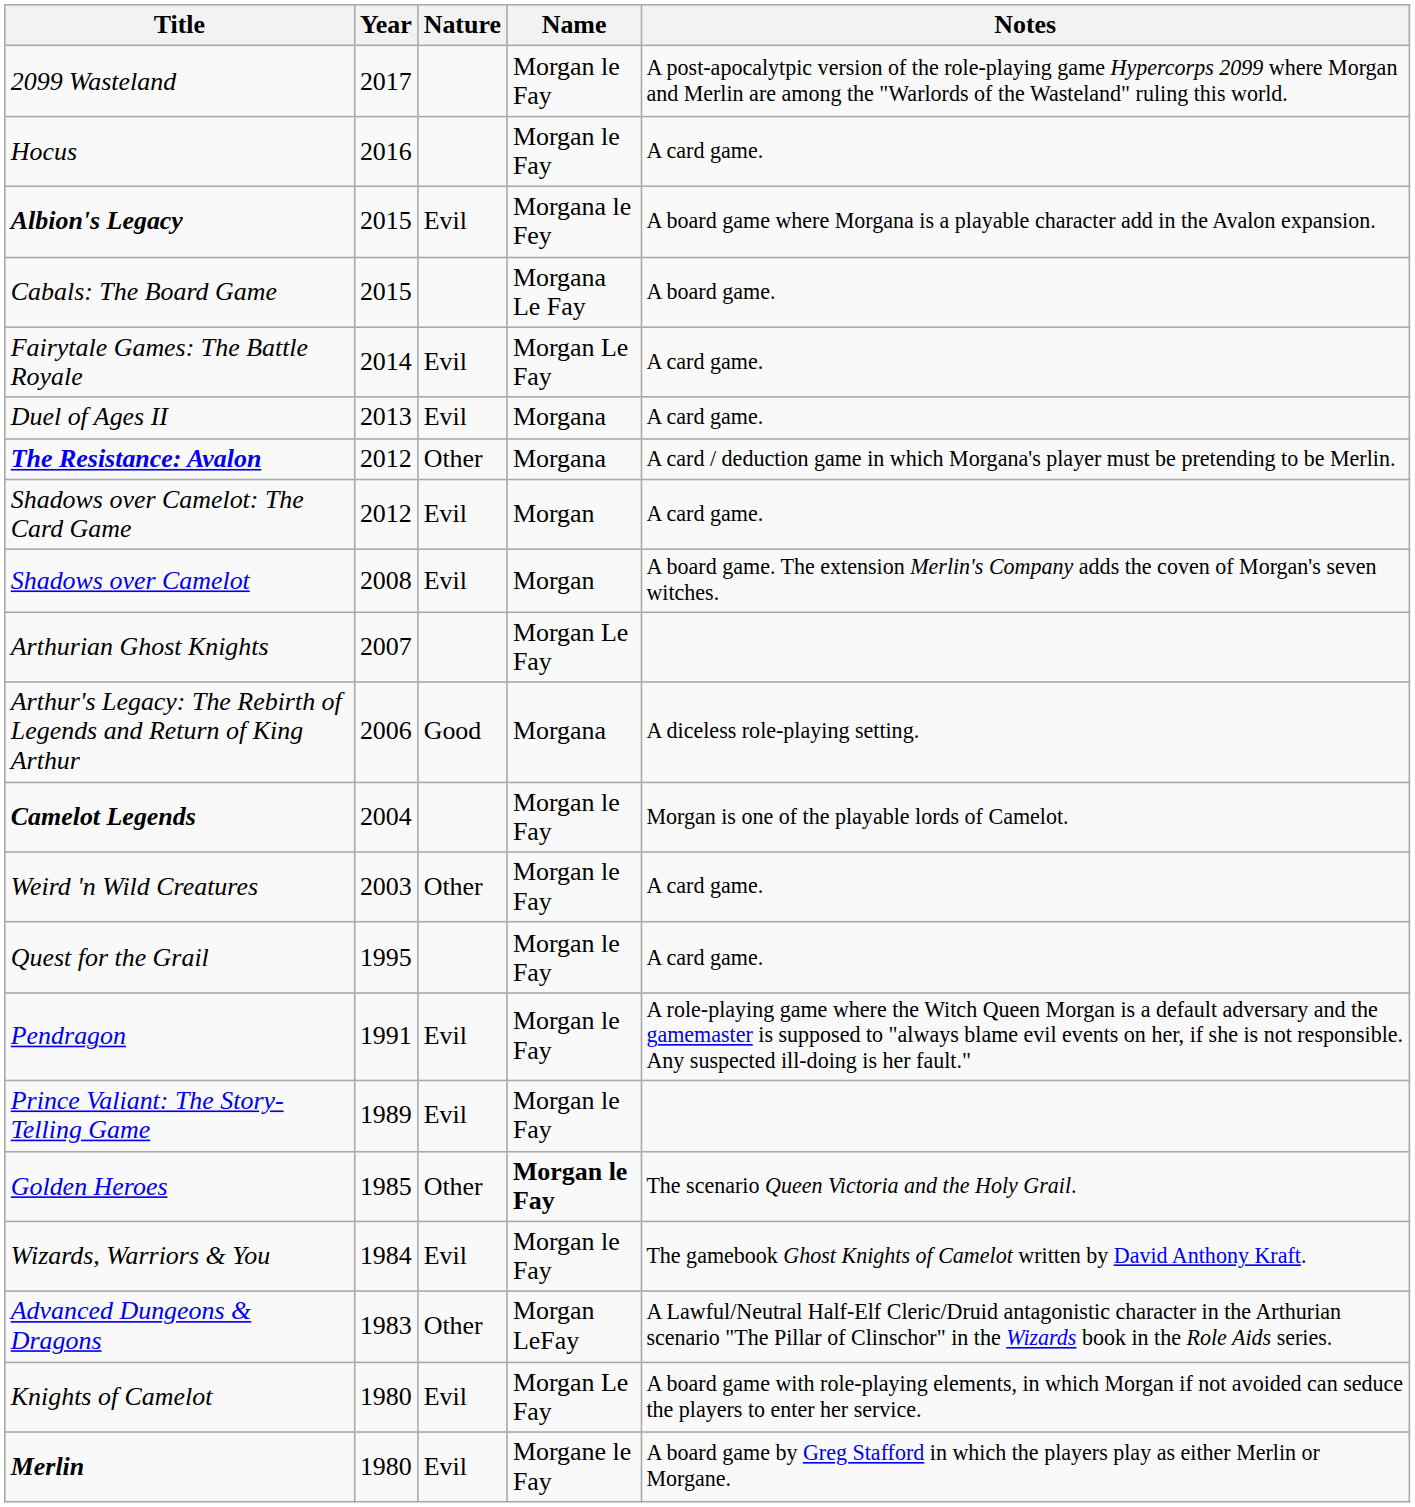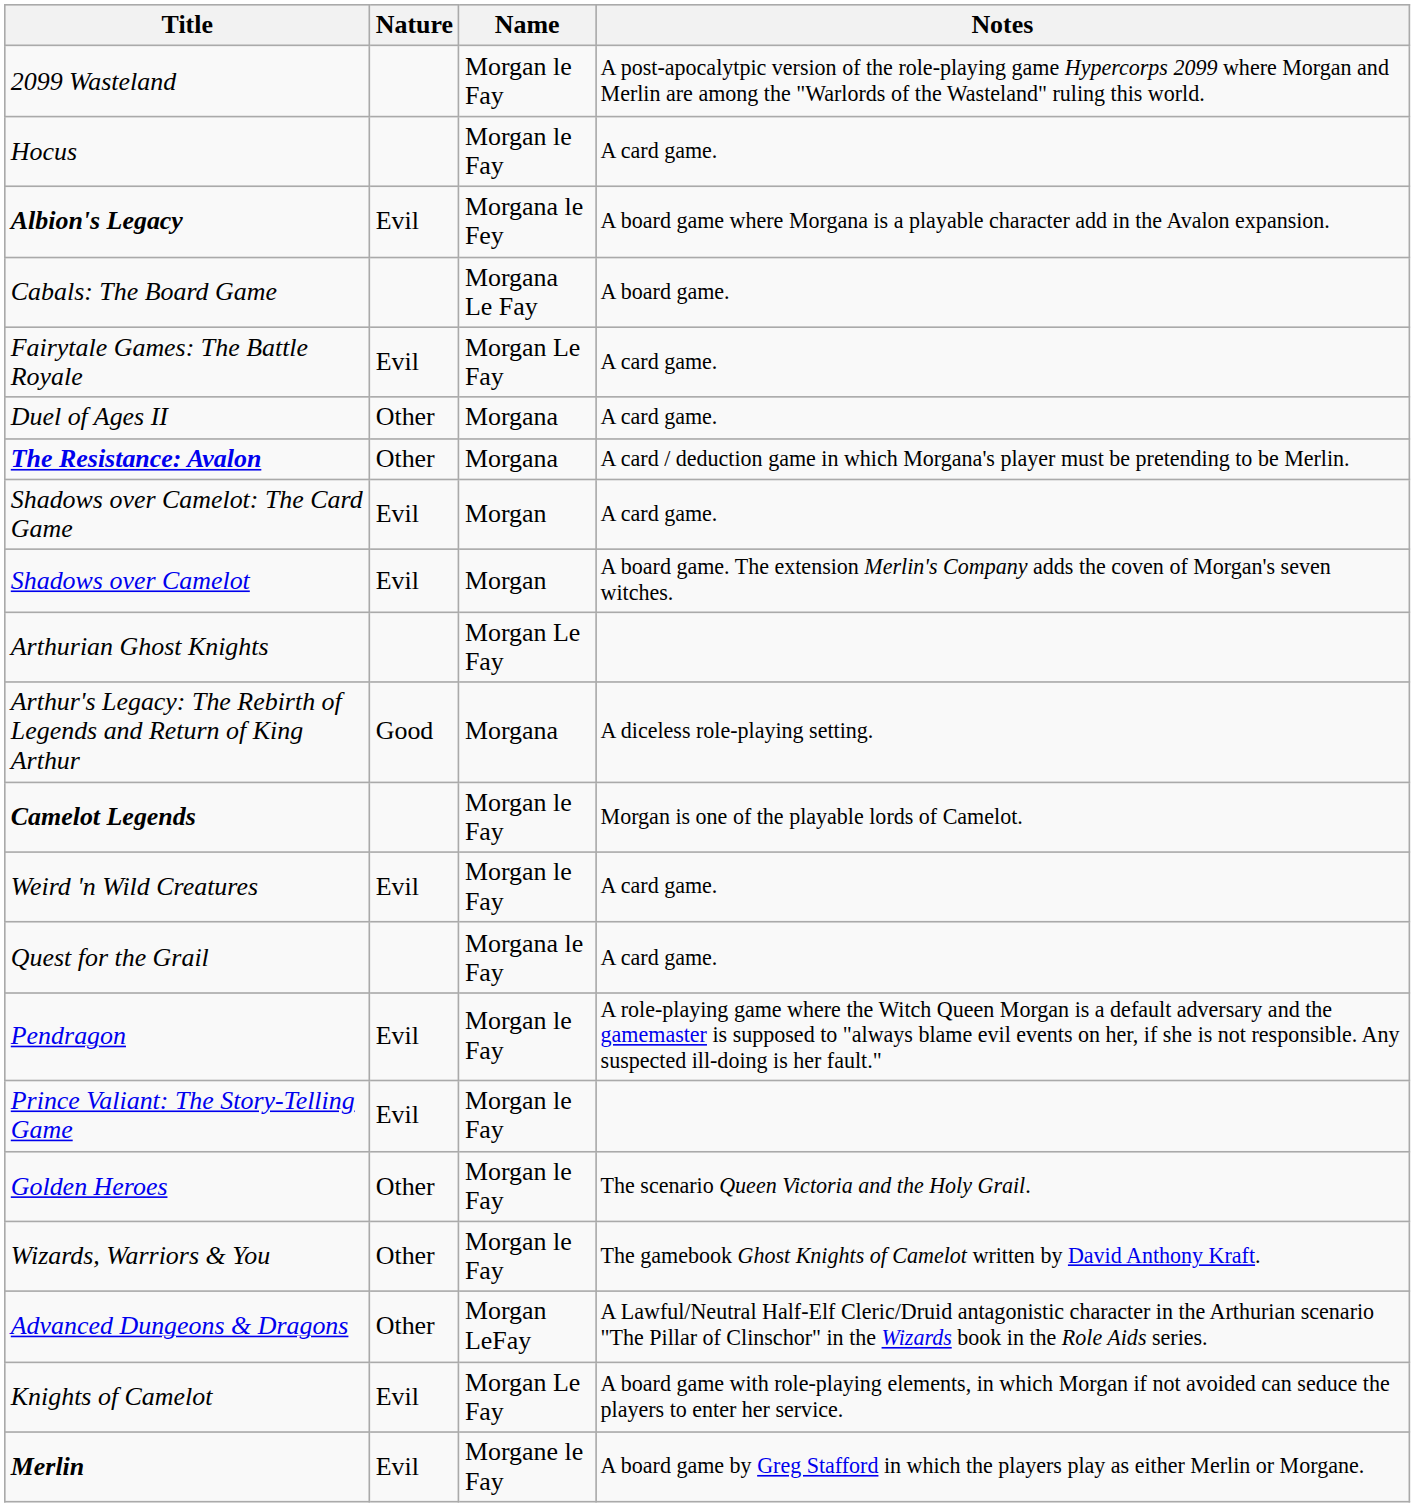 <table class="wikitable sortable">
 <tr>
 <th>Title</th>
-<th>Year</th>
 <th>Nature</th>
 <th>Name</th>
 <th>Notes</th>
 </tr>
 <tr>
 <td><em>2099 Wasteland</em></td>
-<td>2017</td>
 <td></td>
 <td>Morgan le Fay</td>
 <td style="font-size: 85%;">A post-apocalytpic version of the role-playing game <em>Hypercorps 2099</em> where Morgan and Merlin are among the "Warlords of the Wasteland" ruling this world.</td>
 </tr>
 <tr>
 <td><em>Hocus</em></td>
-<td>2016</td>
 <td></td>
 <td>Morgan le Fay</td>
 <td style="font-size: 85%;">A card game.</td>
 </tr>
 <tr>
 <td><strong><em>Albion's Legacy</em></strong></td>
-<td>2015</td>
 <td>Evil</td>
 <td>Morgana le Fey</td>
 <td style="font-size: 85%;">A board game where Morgana is a playable character add in the Avalon expansion.</td>
 </tr>
 <tr>
 <td><em>Cabals: The Board Game</em></td>
-<td>2015</td>
 <td></td>
 <td>Morgana Le Fay</td>
 <td style="font-size: 85%;">A board game.</td>
 </tr>
 <tr>
 <td><em>Fairytale Games: The Battle Royale</em></td>
-<td>2014</td>
 <td>Evil</td>
 <td>Morgan Le Fay</td>
 <td style="font-size: 85%;">A card game.</td>
 </tr>
 <tr>
 <td><em>Duel of Ages II</em></td>
-<td>2013</td>
-<td>Evil</td>
+<td>Other</td>
 <td>Morgana</td>
 <td style="font-size: 85%;">A card game.</td>
 </tr>
 <tr>
 <td><strong><em><a href='#'>The Resistance: Avalon</a></em></strong></td>
-<td>2012</td>
 <td>Other</td>
 <td>Morgana</td>
 <td style="font-size: 85%;">A card / deduction game in which Morgana's player must be pretending to be Merlin.</td>
 </tr>
 <tr>
 <td><em>Shadows over Camelot: The Card Game </em></td>
-<td>2012</td>
 <td>Evil</td>
 <td>Morgan</td>
 <td style="font-size: 85%;">A card game.</td>
 </tr>
 <tr>
 <td><em><a href='#'>Shadows over Camelot</a></em></td>
-<td>2008</td>
 <td>Evil</td>
 <td>Morgan</td>
 <td style="font-size: 85%;">A board game. The extension <em>Merlin's Company</em> adds the coven of Morgan's seven witches.</td>
 </tr>
 <tr>
 <td><em>Arthurian Ghost Knights</em></td>
-<td>2007</td>
 <td></td>
 <td>Morgan Le Fay</td>
 <td style="font-size: 85%;"></td>
 </tr>
 <tr>
 <td><em>Arthur's Legacy: The Rebirth of Legends and Return of King Arthur</em></td>
-<td>2006</td>
 <td>Good</td>
 <td>Morgana</td>
 <td style="font-size: 85%;">A diceless role-playing setting.</td>
 </tr>
 <tr>
 <td><strong><em>Camelot Legends</em></strong></td>
-<td>2004</td>
 <td></td>
 <td>Morgan le Fay</td>
 <td style="font-size: 85%;">Morgan is one of the playable lords of Camelot.</td>
 </tr>
 <tr>
 <td><em>Weird 'n Wild Creatures</em></td>
-<td>2003</td>
-<td>Other</td>
+<td>Evil</td>
 <td>Morgan le Fay</td>
 <td style="font-size: 85%;">A card game.</td>
 </tr>
 <tr>
 <td><em>Quest for the Grail</em></td>
-<td>1995</td>
 <td></td>
-<td>Morgan le Fay</td>
+<td>Morgana le Fay</td>
 <td style="font-size: 85%;">A card game.</td>
 </tr>
 <tr>
 <td><em><a href='#'>Pendragon</a></em></td>
-<td>1991</td>
 <td>Evil</td>
 <td>Morgan le Fay</td>
 <td style="font-size: 85%;">A role-playing game where the Witch Queen Morgan is a default adversary and the <a href='#'>gamemaster</a> is supposed to "always blame evil events on her, if she is not responsible. Any suspected ill-doing is her fault."</td>
 </tr>
 <tr>
 <td><em><a href='#'>Prince Valiant: The Story-Telling Game</a></em></td>
-<td>1989</td>
 <td>Evil</td>
 <td>Morgan le Fay</td>
 <td style="font-size: 85%;"></td>
 </tr>
 <tr>
 <td><em><a href='#'>Golden Heroes</a></em></td>
-<td>1985</td>
 <td>Other</td>
-<td><strong>Morgan le Fay</strong></td>
+<td>Morgan le Fay</td>
 <td style="font-size: 85%;">The scenario <em>Queen Victoria and the Holy Grail</em>.</td>
 </tr>
 <tr>
 <td><em>Wizards, Warriors & You</em></td>
-<td>1984</td>
-<td>Evil</td>
+<td>Other</td>
 <td>Morgan le Fay</td>
 <td style="font-size: 85%;">The gamebook <em>Ghost Knights of Camelot</em> written by <a href='#'>David Anthony Kraft</a>.</td>
 </tr>
 <tr>
 <td><em><a href='#'>Advanced Dungeons & Dragons</a></em></td>
-<td>1983</td>
 <td>Other</td>
 <td>Morgan LeFay</td>
 <td style="font-size: 85%;">A Lawful/Neutral Half-Elf Cleric/Druid antagonistic character in the Arthurian scenario "The Pillar of Clinschor" in the <em><a href='#'>Wizards</a></em> book in the <em>Role Aids</em> series.</td>
 </tr>
 <tr>
 <td><em>Knights of Camelot</em></td>
-<td>1980</td>
 <td>Evil</td>
 <td>Morgan Le Fay</td>
 <td style="font-size: 85%;">A board game with role-playing elements, in which Morgan if not avoided can seduce the players to enter her service.</td>
 </tr>
 <tr>
 <td><strong><em>Merlin</em></strong></td>
-<td>1980</td>
 <td>Evil</td>
 <td>Morgane le Fay</td>
 <td style="font-size: 85%;">A board game by <a href='#'>Greg Stafford</a> in which the players play as either Merlin or Morgane.</td>
 </tr>
 </table>
